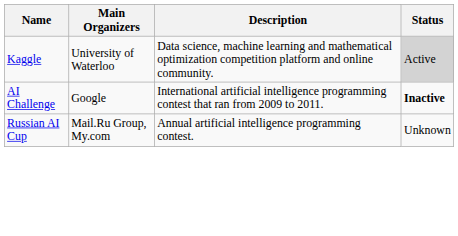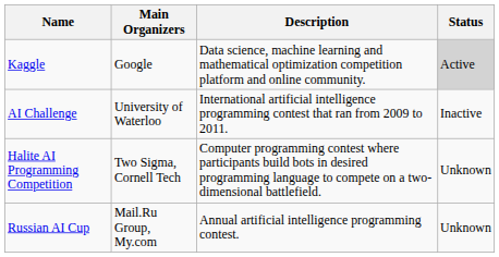 <table class="wikitable">
 <tr>
 <th>Name</th>
 <th>Main Organizers</th>
 <th>Description</th>
 <th>Status</th>
 </tr>
 <tr>
 <td><a href='#'>Kaggle</a></td>
-<td>University of Waterloo</td>
+<td>Google</td>
 <td>Data science, machine learning and mathematical optimization competition platform and online community.</td>
 <td style="background: lightgrey;">Active</td>
 </tr>
 <tr>
 <td><a href='#'>AI Challenge</a></td>
-<td>Google</td>
+<td>University of Waterloo</td>
 <td>International artificial intelligence programming contest that ran from 2009 to 2011.</td>
-<td><strong>Inactive</strong></td>
+<td>Inactive</td>
+</tr>
+<tr>
+<td><a href='#'>Halite AI Programming Competition</a></td>
+<td>Two Sigma, Cornell Tech</td>
+<td>Computer programming contest where participants build bots in desired programming language to compete on a two-dimensional battlefield.</td>
+<td>Unknown</td>
 </tr>
 <tr>
 <td><a href='#'>Russian AI Cup</a></td>
 <td>Mail.Ru Group, My.com</td>
 <td>Annual artificial intelligence programming contest.</td>
 <td>Unknown</td>
 </tr>
 </table>
